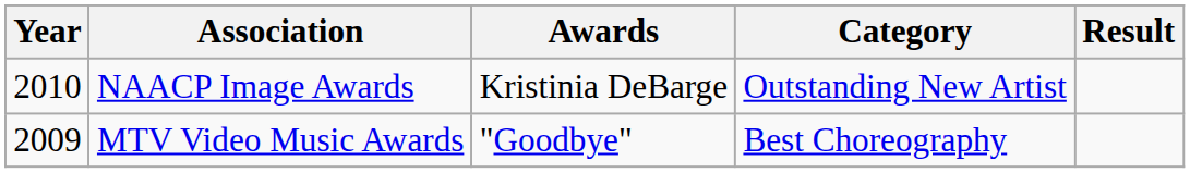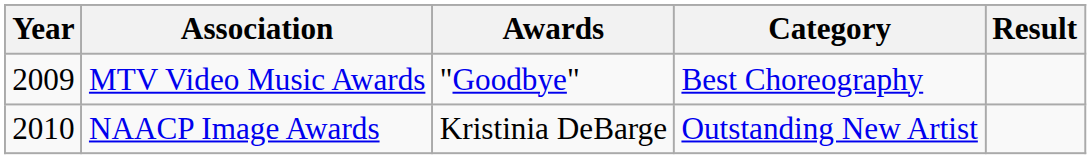 <table class="wikitable">
 <tr>
 <th>Year</th>
 <th>Association</th>
 <th>Awards</th>
 <th>Category</th>
 <th>Result</th>
 </tr>
 <tr>
+<td>2009</td>
+<td><a href='#'>MTV Video Music Awards</a></td>
+<td>"<a href='#'>Goodbye</a>"</td>
+<td><a href='#'>Best Choreography</a></td>
+<td></td>
+</tr>
+<tr>
 <td>2010</td>
 <td><a href='#'>NAACP Image Awards</a></td>
 <td>Kristinia DeBarge</td>
 <td><a href='#'>Outstanding New Artist</a></td>
 <td></td>
 </tr>
-<tr>
-<td>2009</td>
-<td><a href='#'>MTV Video Music Awards</a></td>
-<td>"<a href='#'>Goodbye</a>"</td>
-<td><a href='#'>Best Choreography</a></td>
-<td></td>
-</tr>
 </table>
